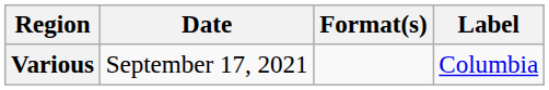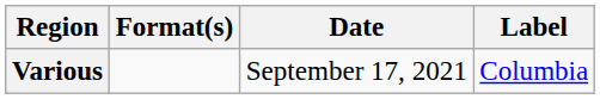 <table class="wikitable plainrowheaders">
 <tr>
 <th scope="col">Region</th>
+<th scope="col">Format(s)</th>
 <th scope="col">Date</th>
-<th scope="col">Format(s)</th>
 <th scope="col">Label</th>
 </tr>
 <tr>
 <th scope="row">Various</th>
+<td></td>
 <td>September 17, 2021</td>
-<td></td>
 <td><a href='#'>Columbia</a></td>
 </tr>
 </table>
